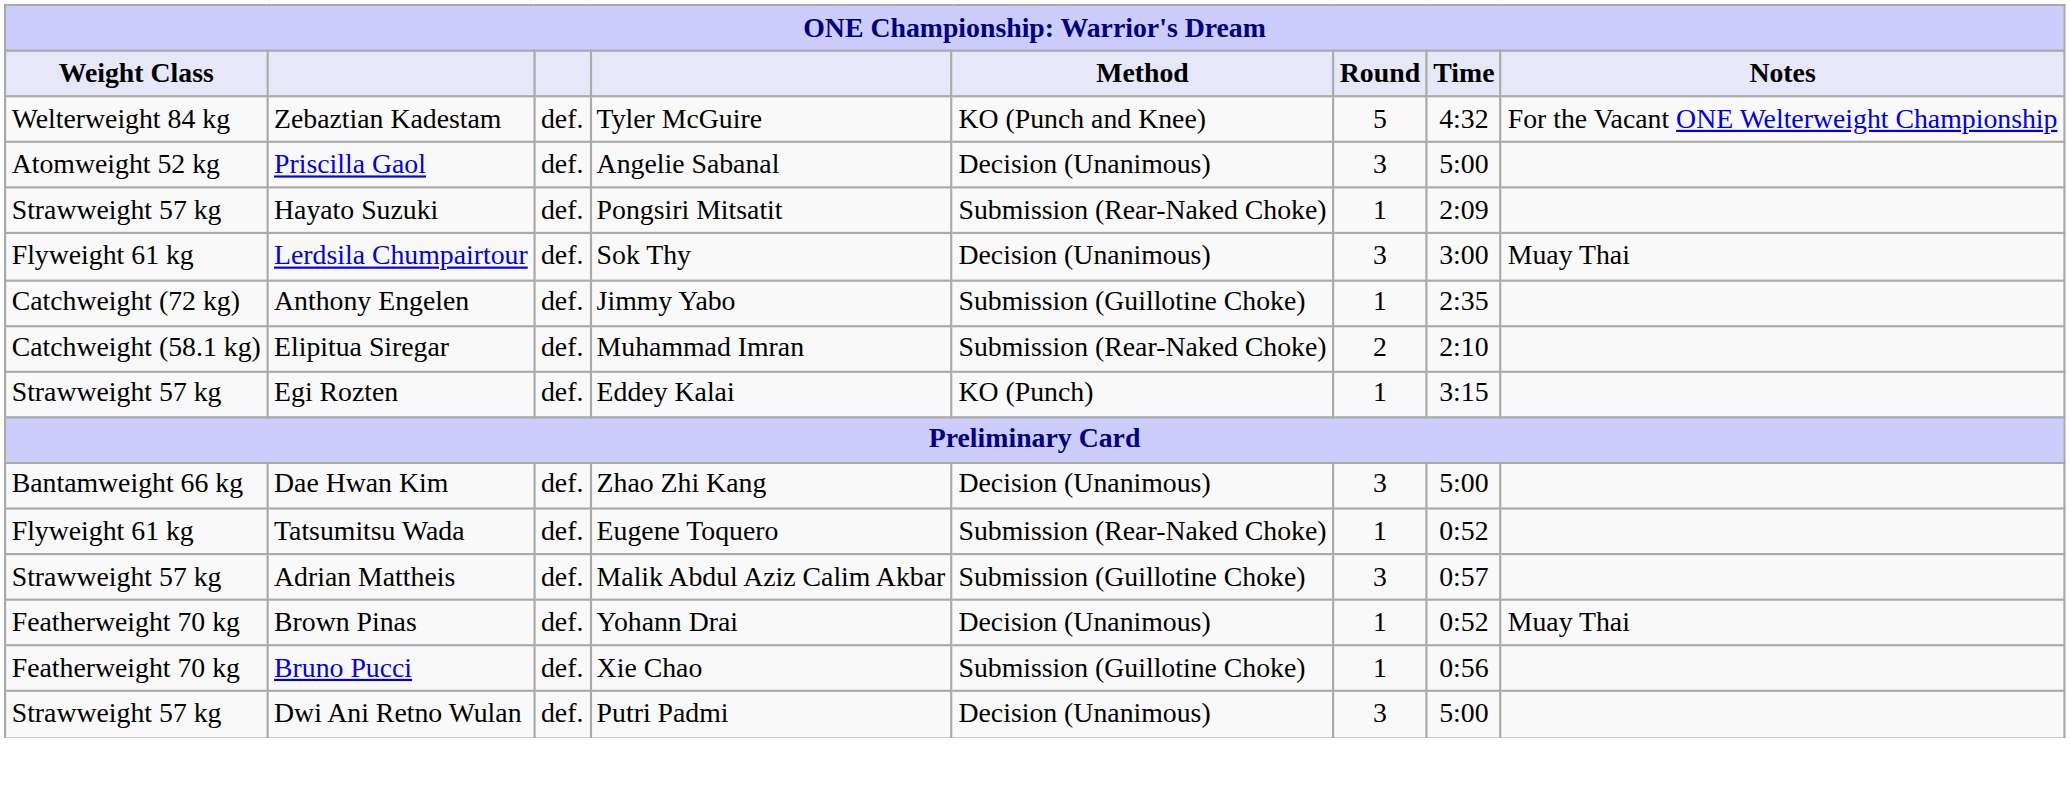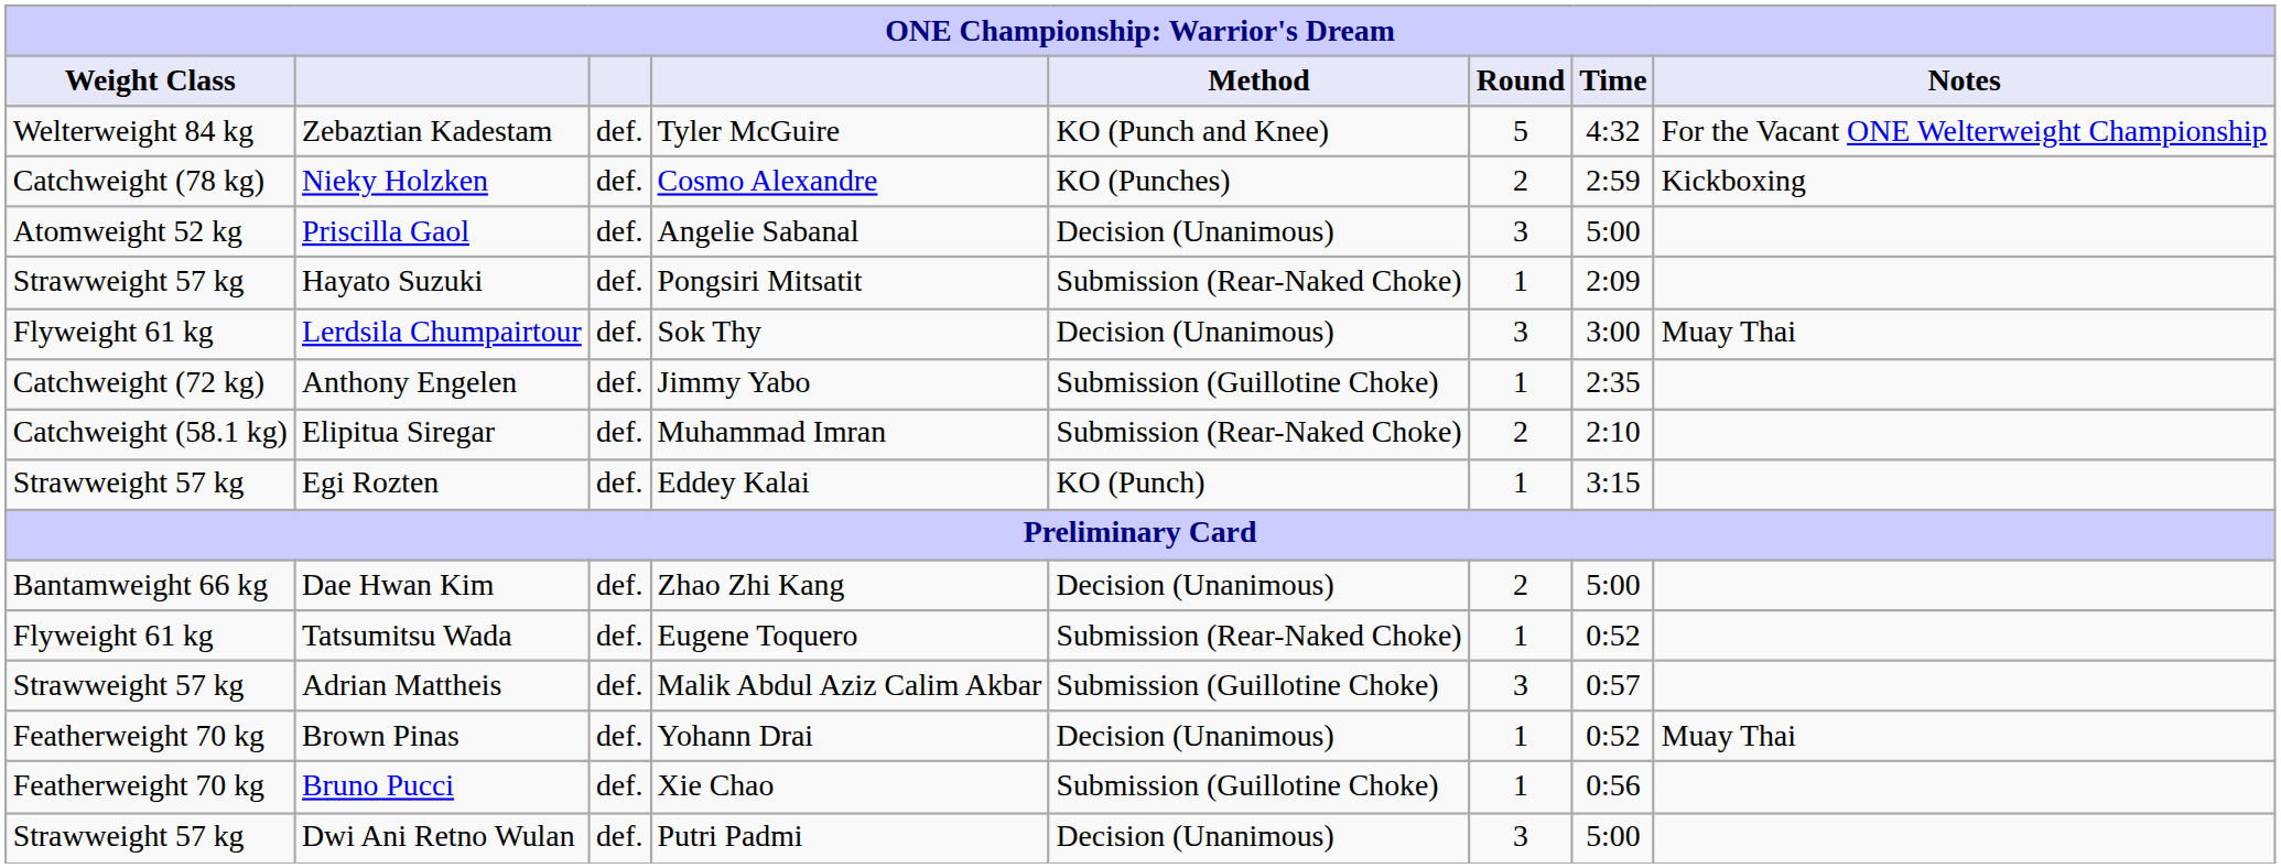 <table class="wikitable" style="font-size: 80%;">
 <tr>
 <th colspan="8" style="background-color: #ccf; color: #000080; text-align: center;"><strong>ONE Championship: Warrior's Dream</strong></th>
 </tr>
 <tr>
 <th colspan="1" style="background-color: #E6E8FA; color: #000000; text-align: center;">Weight Class</th>
 <th colspan="1" style="background-color: #E6E8FA; color: #000000; text-align: center;"></th>
 <th colspan="1" style="background-color: #E6E8FA; color: #000000; text-align: center;"></th>
 <th colspan="1" style="background-color: #E6E8FA; color: #000000; text-align: center;"></th>
 <th colspan="1" style="background-color: #E6E8FA; color: #000000; text-align: center;">Method</th>
 <th colspan="1" style="background-color: #E6E8FA; color: #000000; text-align: center;">Round</th>
 <th colspan="1" style="background-color: #E6E8FA; color: #000000; text-align: center;">Time</th>
 <th colspan="1" style="background-color: #E6E8FA; color: #000000; text-align: center;">Notes</th>
 </tr>
 <tr>
 <td>Welterweight 84 kg</td>
 <td> Zebaztian Kadestam</td>
 <td>def.</td>
 <td> Tyler McGuire</td>
 <td>KO (Punch and Knee)</td>
 <td align=center>5</td>
 <td align=center>4:32</td>
 <td>For the Vacant <a href='#'>ONE Welterweight Championship</a></td>
+</tr>
+<tr>
+<td>Catchweight (78 kg)</td>
+<td> <a href='#'>Nieky Holzken</a></td>
+<td>def.</td>
+<td> <a href='#'>Cosmo Alexandre</a></td>
+<td>KO (Punches)</td>
+<td align=center>2</td>
+<td align=center>2:59</td>
+<td>Kickboxing</td>
 </tr>
 <tr>
 <td>Atomweight 52 kg</td>
 <td> <a href='#'>Priscilla Gaol</a></td>
 <td>def.</td>
 <td> Angelie Sabanal</td>
 <td>Decision (Unanimous)</td>
 <td align=center>3</td>
 <td align=center>5:00</td>
 <td></td>
 </tr>
 <tr>
 <td>Strawweight 57 kg</td>
 <td> Hayato Suzuki</td>
 <td>def.</td>
 <td> Pongsiri Mitsatit</td>
 <td>Submission (Rear-Naked Choke)</td>
 <td align=center>1</td>
 <td align=center>2:09</td>
 <td></td>
 </tr>
 <tr>
 <td>Flyweight 61 kg</td>
 <td> <a href='#'>Lerdsila Chumpairtour</a></td>
 <td>def.</td>
 <td> Sok Thy</td>
 <td>Decision (Unanimous)</td>
 <td align=center>3</td>
 <td align=center>3:00</td>
 <td>Muay Thai</td>
 </tr>
 <tr>
 <td>Catchweight (72 kg)</td>
 <td> Anthony Engelen</td>
 <td>def.</td>
 <td> Jimmy Yabo</td>
 <td>Submission (Guillotine Choke)</td>
 <td align=center>1</td>
 <td align=center>2:35</td>
 <td></td>
 </tr>
 <tr>
 <td>Catchweight (58.1 kg)</td>
 <td> Elipitua Siregar</td>
 <td>def.</td>
 <td> Muhammad Imran</td>
 <td>Submission (Rear-Naked Choke)</td>
 <td align=center>2</td>
 <td align=center>2:10</td>
 <td></td>
 </tr>
 <tr>
 <td>Strawweight 57 kg</td>
 <td> Egi Rozten</td>
 <td>def.</td>
 <td> Eddey Kalai</td>
 <td>KO (Punch)</td>
 <td align=center>1</td>
 <td align=center>3:15</td>
 <td></td>
 </tr>
 <tr>
 <th colspan="8" style="background-color: #ccf; color: #000080; text-align: center;"><strong>Preliminary Card</strong></th>
 </tr>
 <tr>
 <td>Bantamweight 66 kg</td>
 <td> Dae Hwan Kim</td>
 <td>def.</td>
 <td> Zhao Zhi Kang</td>
 <td>Decision (Unanimous)</td>
-<td align=center>3</td>
+<td align=center>2</td>
 <td align=center>5:00</td>
 <td></td>
 </tr>
 <tr>
 <td>Flyweight 61 kg</td>
 <td> Tatsumitsu Wada</td>
 <td>def.</td>
 <td> Eugene Toquero</td>
 <td>Submission (Rear-Naked Choke)</td>
 <td align=center>1</td>
 <td align=center>0:52</td>
 <td></td>
 </tr>
 <tr>
 <td>Strawweight 57 kg</td>
 <td> Adrian Mattheis</td>
 <td>def.</td>
 <td> Malik Abdul Aziz Calim Akbar</td>
 <td>Submission (Guillotine Choke)</td>
 <td align=center>3</td>
 <td align=center>0:57</td>
 <td></td>
 </tr>
 <tr>
 <td>Featherweight 70 kg</td>
 <td> Brown Pinas</td>
 <td>def.</td>
 <td> Yohann Drai</td>
 <td>Decision (Unanimous)</td>
 <td align=center>1</td>
 <td align=center>0:52</td>
 <td>Muay Thai</td>
 </tr>
 <tr>
 <td>Featherweight 70 kg</td>
 <td> <a href='#'>Bruno Pucci</a></td>
 <td>def.</td>
 <td> Xie Chao</td>
 <td>Submission (Guillotine Choke)</td>
 <td align=center>1</td>
 <td align=center>0:56</td>
 <td></td>
 </tr>
 <tr>
 <td>Strawweight 57 kg</td>
 <td> Dwi Ani Retno Wulan</td>
 <td>def.</td>
 <td> Putri Padmi</td>
 <td>Decision (Unanimous)</td>
 <td align=center>3</td>
 <td align=center>5:00</td>
 <td></td>
 </tr>
 </table>
